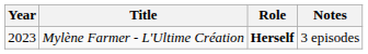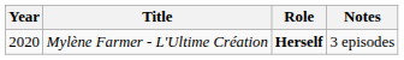 <table class="wikitable">
 <tr>
 <th>Year</th>
 <th>Title</th>
 <th>Role</th>
 <th>Notes</th>
 </tr>
 <tr>
-<td>2023</td>
+<td>2020</td>
 <td><em>Mylène Farmer - L'Ultime Création</em></td>
 <td><strong>Herself</strong></td>
 <td>3 episodes</td>
 </tr>
 </table>
